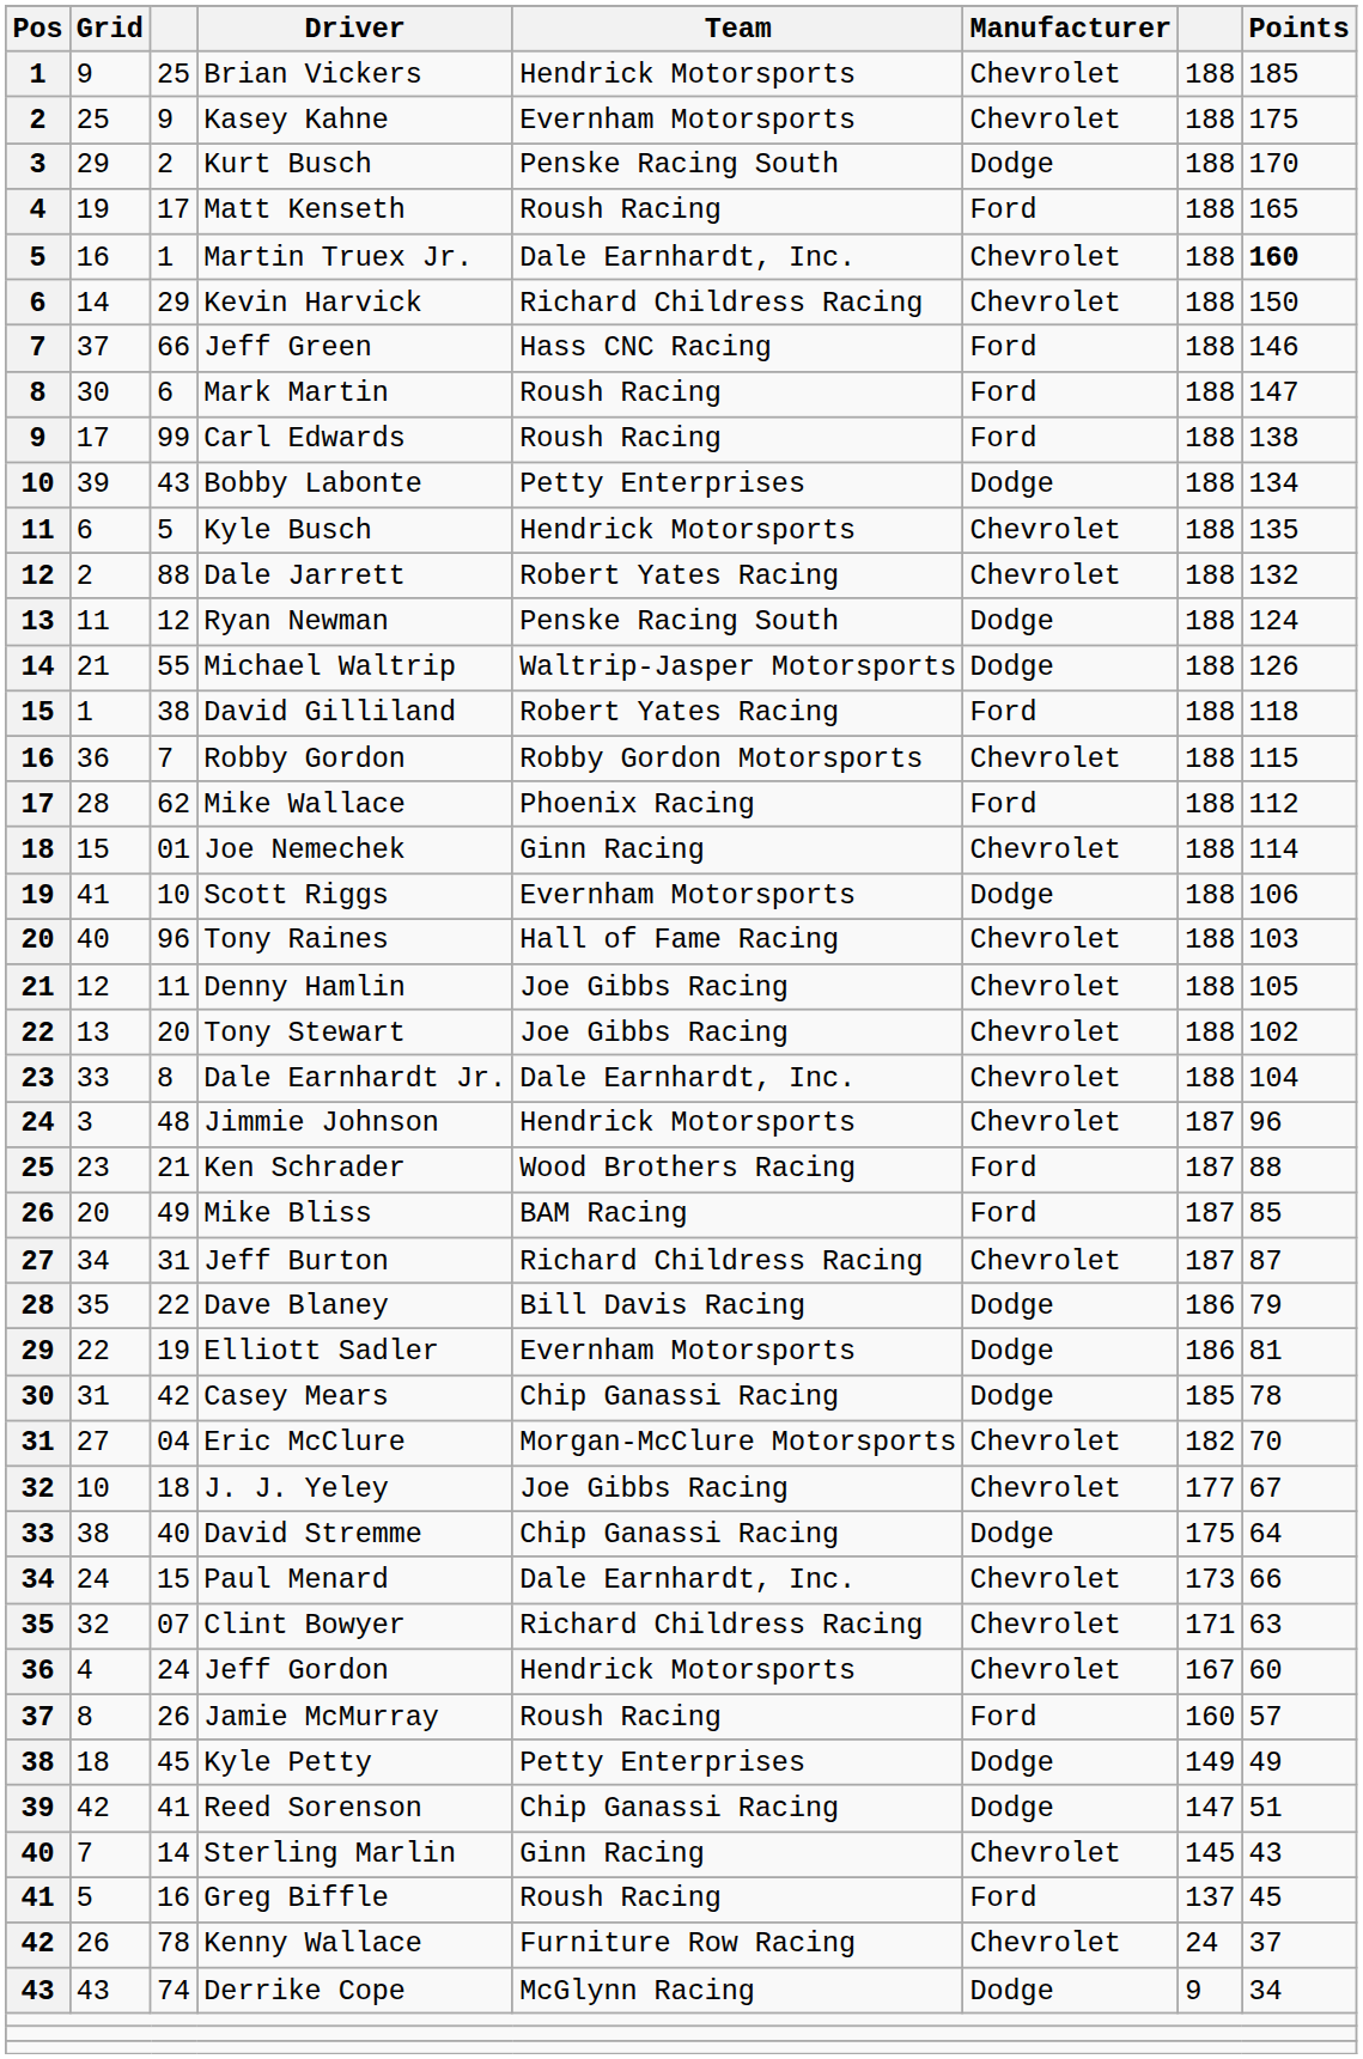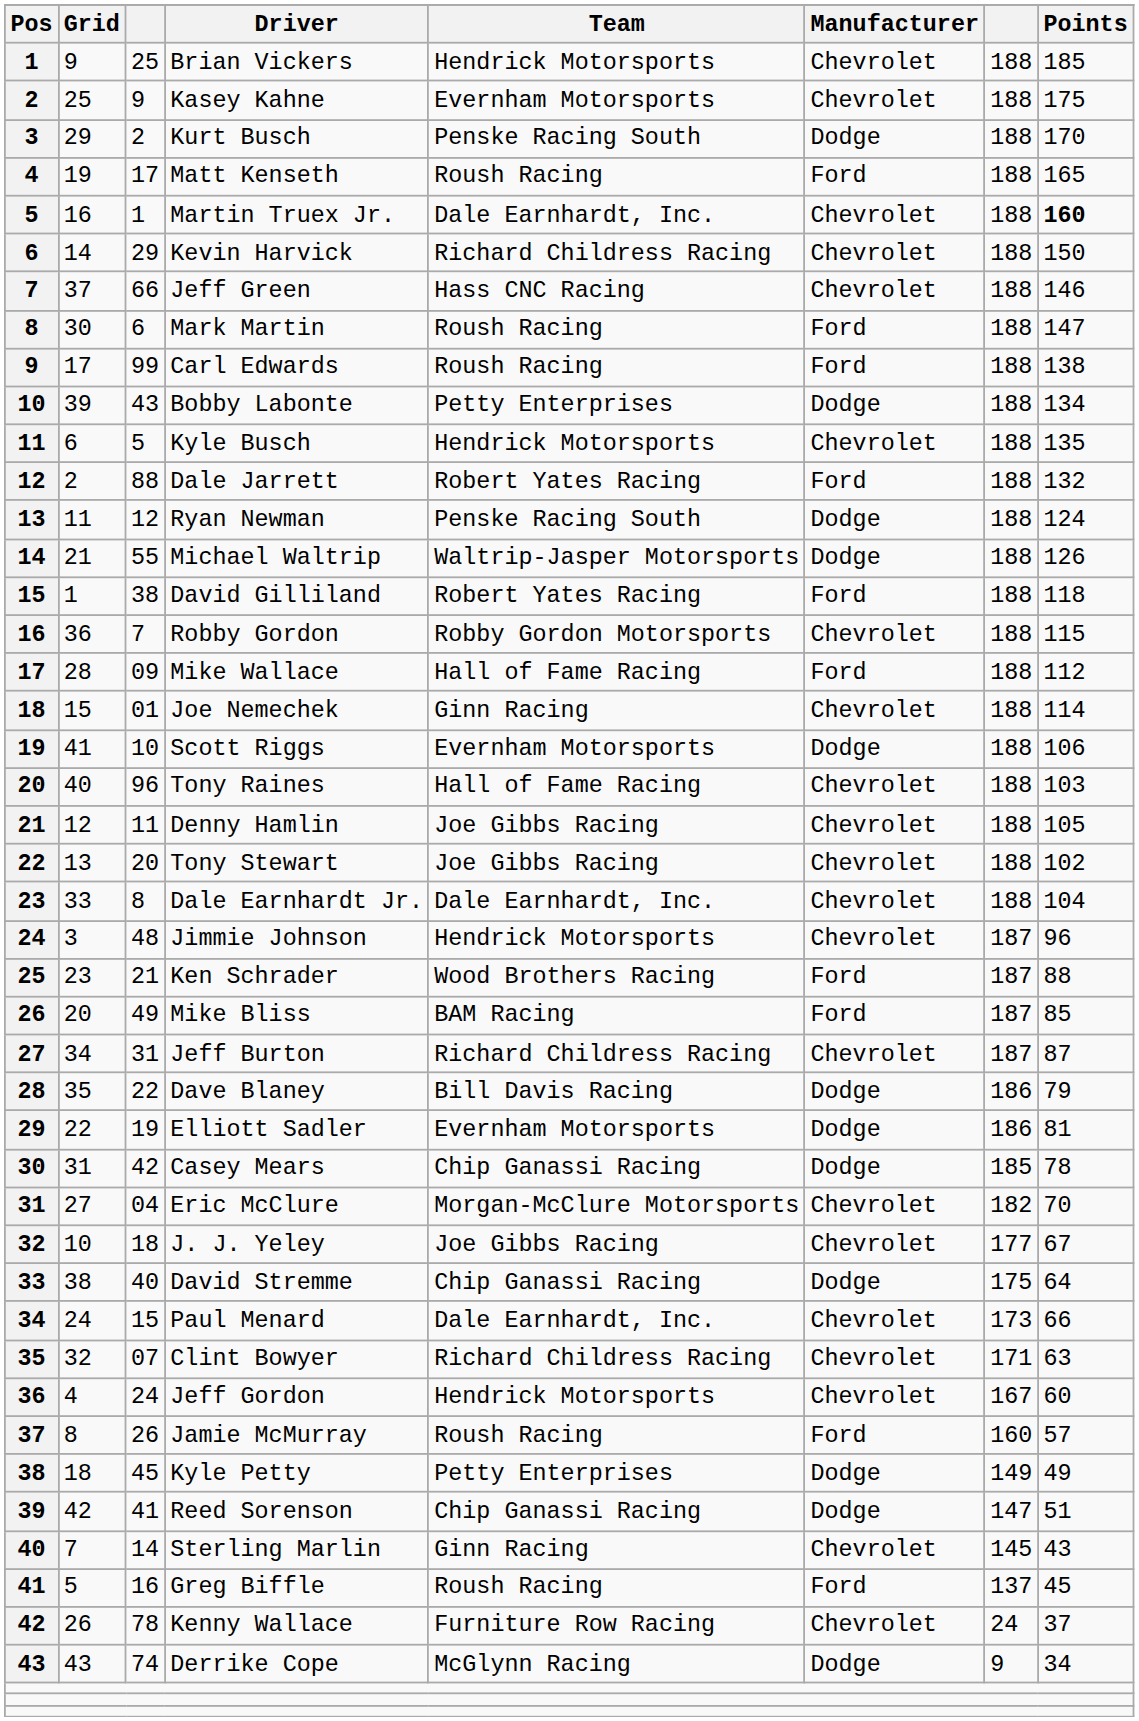 <table class="wikitable" border="1">
 <tr>
 </tr>
 <tr>
 <th>Pos</th>
 <th>Grid</th>
 <th></th>
 <th>Driver</th>
 <th>Team</th>
 <th>Manufacturer</th>
 <th></th>
 <th>Points</th>
 </tr>
 <tr>
 <th scope="row">1</th>
 <td>9</td>
 <td>25</td>
 <td>Brian Vickers</td>
 <td>Hendrick Motorsports</td>
 <td>Chevrolet</td>
 <td>188</td>
 <td>185</td>
 </tr>
 <tr>
 <th scope="row">2</th>
 <td>25</td>
 <td>9</td>
 <td>Kasey Kahne</td>
 <td>Evernham Motorsports</td>
 <td>Chevrolet</td>
 <td>188</td>
 <td>175</td>
 </tr>
 <tr>
 <th scope="row">3</th>
 <td>29</td>
 <td>2</td>
 <td>Kurt Busch</td>
 <td>Penske Racing South</td>
 <td>Dodge</td>
 <td>188</td>
 <td>170</td>
 </tr>
 <tr>
 <th scope="row">4</th>
 <td>19</td>
 <td>17</td>
 <td>Matt Kenseth</td>
 <td>Roush Racing</td>
 <td>Ford</td>
 <td>188</td>
 <td>165</td>
 </tr>
 <tr>
 <th scope="row">5</th>
 <td>16</td>
 <td>1</td>
 <td>Martin Truex Jr.</td>
 <td>Dale Earnhardt, Inc.</td>
 <td>Chevrolet</td>
 <td>188</td>
 <td><strong>160</strong></td>
 </tr>
 <tr>
 <th scope="row">6</th>
 <td>14</td>
 <td>29</td>
 <td>Kevin Harvick</td>
 <td>Richard Childress Racing</td>
 <td>Chevrolet</td>
 <td>188</td>
 <td>150</td>
 </tr>
 <tr>
 <th scope="row">7</th>
 <td>37</td>
 <td>66</td>
 <td>Jeff Green</td>
 <td>Hass CNC Racing</td>
-<td>Ford</td>
+<td>Chevrolet</td>
 <td>188</td>
 <td>146</td>
 </tr>
 <tr>
 <th scope="row">8</th>
 <td>30</td>
 <td>6</td>
 <td>Mark Martin</td>
 <td>Roush Racing</td>
 <td>Ford</td>
 <td>188</td>
 <td>147</td>
 </tr>
 <tr>
 <th scope="row">9</th>
 <td>17</td>
 <td>99</td>
 <td>Carl Edwards</td>
 <td>Roush Racing</td>
 <td>Ford</td>
 <td>188</td>
 <td>138</td>
 </tr>
 <tr>
 <th scope="row">10</th>
 <td>39</td>
 <td>43</td>
 <td>Bobby Labonte</td>
 <td>Petty Enterprises</td>
 <td>Dodge</td>
 <td>188</td>
 <td>134</td>
 </tr>
 <tr>
 <th scope="row">11</th>
 <td>6</td>
 <td>5</td>
 <td>Kyle Busch</td>
 <td>Hendrick Motorsports</td>
 <td>Chevrolet</td>
 <td>188</td>
 <td>135</td>
 </tr>
 <tr>
 <th scope="row">12</th>
 <td>2</td>
 <td>88</td>
 <td>Dale Jarrett</td>
 <td>Robert Yates Racing</td>
-<td>Chevrolet</td>
+<td>Ford</td>
 <td>188</td>
 <td>132</td>
 </tr>
 <tr>
 <th scope="row">13</th>
 <td>11</td>
 <td>12</td>
 <td>Ryan Newman</td>
 <td>Penske Racing South</td>
 <td>Dodge</td>
 <td>188</td>
 <td>124</td>
 </tr>
 <tr>
 <th scope="row">14</th>
 <td>21</td>
 <td>55</td>
 <td>Michael Waltrip</td>
 <td>Waltrip-Jasper Motorsports</td>
 <td>Dodge</td>
 <td>188</td>
 <td>126</td>
 </tr>
 <tr>
 <th scope="row">15</th>
 <td>1</td>
 <td>38</td>
 <td>David Gilliland</td>
 <td>Robert Yates Racing</td>
 <td>Ford</td>
 <td>188</td>
 <td>118</td>
 </tr>
 <tr>
 <th scope="row">16</th>
 <td>36</td>
 <td>7</td>
 <td>Robby Gordon</td>
 <td>Robby Gordon Motorsports</td>
 <td>Chevrolet</td>
 <td>188</td>
 <td>115</td>
 </tr>
 <tr>
 <th scope="row">17</th>
 <td>28</td>
-<td>62</td>
+<td>09</td>
 <td>Mike Wallace</td>
-<td>Phoenix Racing</td>
+<td>Hall of Fame Racing</td>
 <td>Ford</td>
 <td>188</td>
 <td>112</td>
 </tr>
 <tr>
 <th scope="row">18</th>
 <td>15</td>
 <td>01</td>
 <td>Joe Nemechek</td>
 <td>Ginn Racing</td>
 <td>Chevrolet</td>
 <td>188</td>
 <td>114</td>
 </tr>
 <tr>
 <th scope="row">19</th>
 <td>41</td>
 <td>10</td>
 <td>Scott Riggs</td>
 <td>Evernham Motorsports</td>
 <td>Dodge</td>
 <td>188</td>
 <td>106</td>
 </tr>
 <tr>
 <th scope="row">20</th>
 <td>40</td>
 <td>96</td>
 <td>Tony Raines</td>
 <td>Hall of Fame Racing</td>
 <td>Chevrolet</td>
 <td>188</td>
 <td>103</td>
 </tr>
 <tr>
 <th scope="row">21</th>
 <td>12</td>
 <td>11</td>
 <td>Denny Hamlin</td>
 <td>Joe Gibbs Racing</td>
 <td>Chevrolet</td>
 <td>188</td>
 <td>105</td>
 </tr>
 <tr>
 <th scope="row">22</th>
 <td>13</td>
 <td>20</td>
 <td>Tony Stewart</td>
 <td>Joe Gibbs Racing</td>
 <td>Chevrolet</td>
 <td>188</td>
 <td>102</td>
 </tr>
 <tr>
 <th scope="row">23</th>
 <td>33</td>
 <td>8</td>
 <td>Dale Earnhardt Jr.</td>
 <td>Dale Earnhardt, Inc.</td>
 <td>Chevrolet</td>
 <td>188</td>
 <td>104</td>
 </tr>
 <tr>
 <th scope="row">24</th>
 <td>3</td>
 <td>48</td>
 <td>Jimmie Johnson</td>
 <td>Hendrick Motorsports</td>
 <td>Chevrolet</td>
 <td>187</td>
 <td>96</td>
 </tr>
 <tr>
 <th scope="row">25</th>
 <td>23</td>
 <td>21</td>
 <td>Ken Schrader</td>
 <td>Wood Brothers Racing</td>
 <td>Ford</td>
 <td>187</td>
 <td>88</td>
 </tr>
 <tr>
 <th scope="row">26</th>
 <td>20</td>
 <td>49</td>
 <td>Mike Bliss</td>
 <td>BAM Racing</td>
 <td>Ford</td>
 <td>187</td>
 <td>85</td>
 </tr>
 <tr>
 <th scope="row">27</th>
 <td>34</td>
 <td>31</td>
 <td>Jeff Burton</td>
 <td>Richard Childress Racing</td>
 <td>Chevrolet</td>
 <td>187</td>
 <td>87</td>
 </tr>
 <tr>
 <th scope="row">28</th>
 <td>35</td>
 <td>22</td>
 <td>Dave Blaney</td>
 <td>Bill Davis Racing</td>
 <td>Dodge</td>
 <td>186</td>
 <td>79</td>
 </tr>
 <tr>
 <th scope="row">29</th>
 <td>22</td>
 <td>19</td>
 <td>Elliott Sadler</td>
 <td>Evernham Motorsports</td>
 <td>Dodge</td>
 <td>186</td>
 <td>81</td>
 </tr>
 <tr>
 <th scope="row">30</th>
 <td>31</td>
 <td>42</td>
 <td>Casey Mears</td>
 <td>Chip Ganassi Racing</td>
 <td>Dodge</td>
 <td>185</td>
 <td>78</td>
 </tr>
 <tr>
 <th scope="row">31</th>
 <td>27</td>
 <td>04</td>
 <td>Eric McClure</td>
 <td>Morgan-McClure Motorsports</td>
 <td>Chevrolet</td>
 <td>182</td>
 <td>70</td>
 </tr>
 <tr>
 <th scope="row">32</th>
 <td>10</td>
 <td>18</td>
 <td>J. J. Yeley</td>
 <td>Joe Gibbs Racing</td>
 <td>Chevrolet</td>
 <td>177</td>
 <td>67</td>
 </tr>
 <tr>
 <th scope="row">33</th>
 <td>38</td>
 <td>40</td>
 <td>David Stremme</td>
 <td>Chip Ganassi Racing</td>
 <td>Dodge</td>
 <td>175</td>
 <td>64</td>
 </tr>
 <tr>
 <th scope="row">34</th>
 <td>24</td>
 <td>15</td>
 <td>Paul Menard</td>
 <td>Dale Earnhardt, Inc.</td>
 <td>Chevrolet</td>
 <td>173</td>
 <td>66</td>
 </tr>
 <tr>
 <th scope="row">35</th>
 <td>32</td>
 <td>07</td>
 <td>Clint Bowyer</td>
 <td>Richard Childress Racing</td>
 <td>Chevrolet</td>
 <td>171</td>
 <td>63</td>
 </tr>
 <tr>
 <th scope="row">36</th>
 <td>4</td>
 <td>24</td>
 <td>Jeff Gordon</td>
 <td>Hendrick Motorsports</td>
 <td>Chevrolet</td>
 <td>167</td>
 <td>60</td>
 </tr>
 <tr>
 <th scope="row">37</th>
 <td>8</td>
 <td>26</td>
 <td>Jamie McMurray</td>
 <td>Roush Racing</td>
 <td>Ford</td>
 <td>160</td>
 <td>57</td>
 </tr>
 <tr>
 <th scope="row">38</th>
 <td>18</td>
 <td>45</td>
 <td>Kyle Petty</td>
 <td>Petty Enterprises</td>
 <td>Dodge</td>
 <td>149</td>
 <td>49</td>
 </tr>
 <tr>
 <th scope="row">39</th>
 <td>42</td>
 <td>41</td>
 <td>Reed Sorenson</td>
 <td>Chip Ganassi Racing</td>
 <td>Dodge</td>
 <td>147</td>
 <td>51</td>
 </tr>
 <tr>
 <th scope="row">40</th>
 <td>7</td>
 <td>14</td>
 <td>Sterling Marlin</td>
 <td>Ginn Racing</td>
 <td>Chevrolet</td>
 <td>145</td>
 <td>43</td>
 </tr>
 <tr>
 <th scope="row">41</th>
 <td>5</td>
 <td>16</td>
 <td>Greg Biffle</td>
 <td>Roush Racing</td>
 <td>Ford</td>
 <td>137</td>
 <td>45</td>
 </tr>
 <tr>
 <th scope="row">42</th>
 <td>26</td>
 <td>78</td>
 <td>Kenny Wallace</td>
 <td>Furniture Row Racing</td>
 <td>Chevrolet</td>
 <td>24</td>
 <td>37</td>
 </tr>
 <tr>
 <th scope="row">43</th>
 <td>43</td>
 <td>74</td>
 <td>Derrike Cope</td>
 <td>McGlynn Racing</td>
 <td>Dodge</td>
 <td>9</td>
 <td>34</td>
 </tr>
 <tr class="sortbottom">
 <td colspan="9"></td>
 </tr>
 <tr>
 <td colspan="9"></td>
 </tr>
 <tr>
 <td colspan="9"></td>
 </tr>
 </table>
